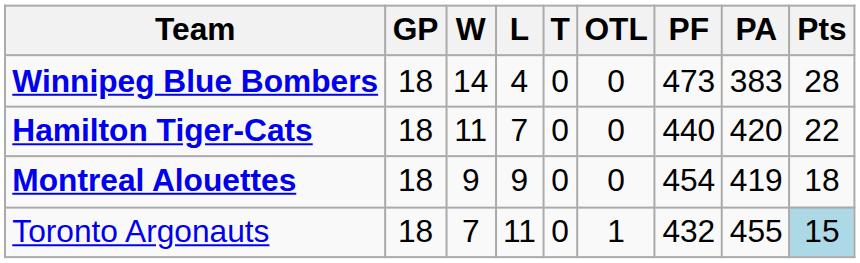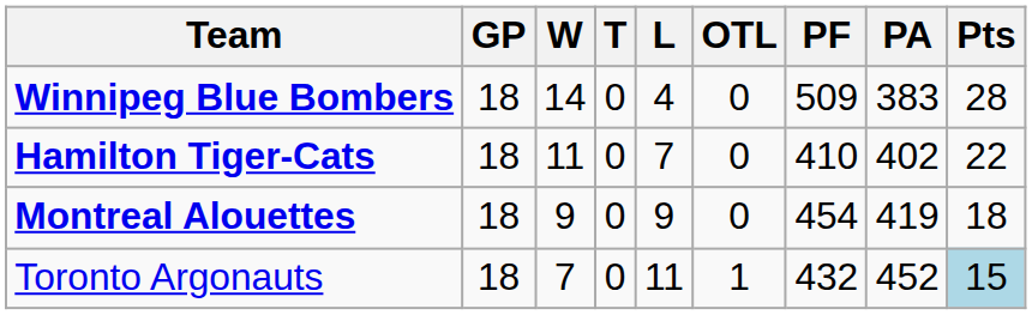 <table class="wikitable" style="float:left; margin-right:1em">
 <tr>
 <th>Team</th>
 <th>GP</th>
 <th>W</th>
+<th>T</th>
 <th>L</th>
-<th>T</th>
 <th>OTL</th>
 <th>PF</th>
 <th>PA</th>
 <th>Pts</th>
 </tr>
 <tr align="center">
 <td align="left"><strong><a href='#'>Winnipeg Blue Bombers</a></strong></td>
 <td>18</td>
 <td>14</td>
+<td>0</td>
 <td>4</td>
 <td>0</td>
-<td>0</td>
-<td>473</td>
+<td>509</td>
 <td>383</td>
 <td>28</td>
 </tr>
 <tr align="center">
 <td align="left"><strong><a href='#'>Hamilton Tiger-Cats</a></strong></td>
 <td>18</td>
 <td>11</td>
+<td>0</td>
 <td>7</td>
 <td>0</td>
-<td>0</td>
-<td>440</td>
-<td>420</td>
+<td>410</td>
+<td>402</td>
 <td>22</td>
 </tr>
 <tr align="center">
 <td align="left"><strong><a href='#'>Montreal Alouettes</a></strong></td>
 <td>18</td>
 <td>9</td>
+<td>0</td>
 <td>9</td>
-<td>0</td>
 <td>0</td>
 <td>454</td>
 <td>419</td>
 <td>18</td>
 </tr>
 <tr align="center">
 <td align="left"><a href='#'>Toronto Argonauts</a></td>
 <td>18</td>
 <td>7</td>
+<td>0</td>
 <td>11</td>
-<td>0</td>
 <td>1</td>
 <td>432</td>
-<td>455</td>
+<td>452</td>
 <td style="background: lightblue;">15</td>
 </tr>
 </table>
